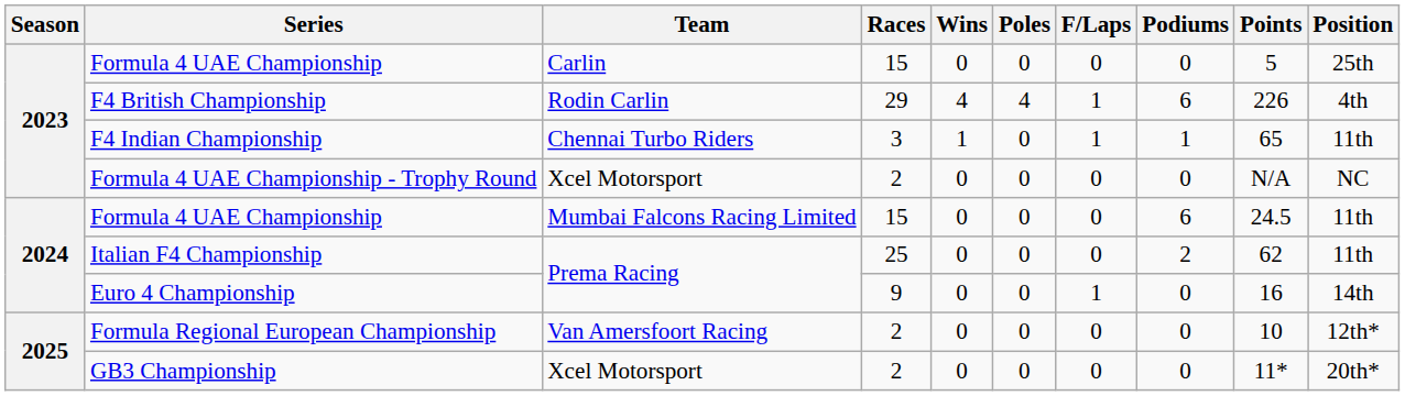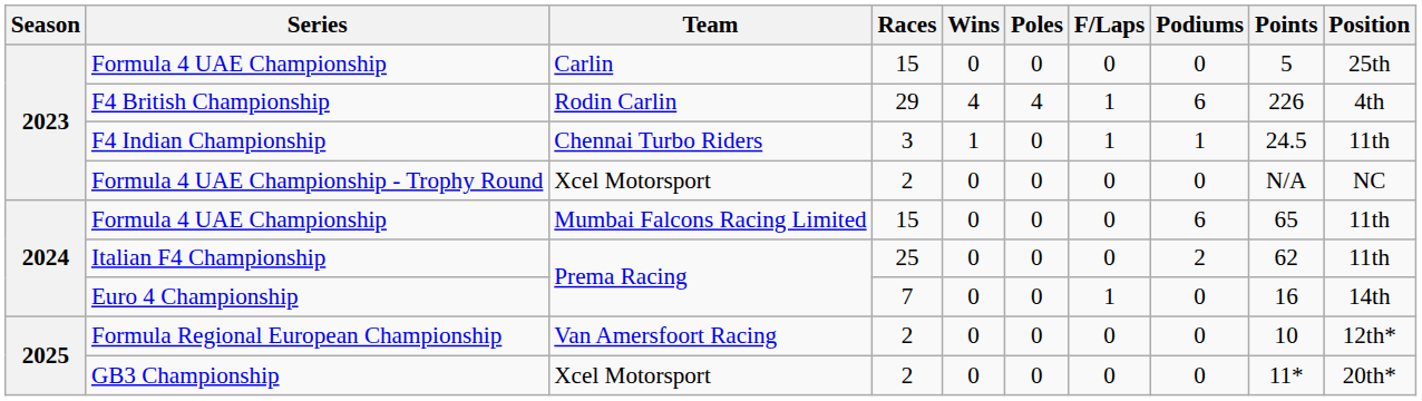 <table class="wikitable" style="font-size: 90%; text-align:center">
 <tr>
 <th>Season</th>
 <th>Series</th>
 <th>Team</th>
 <th>Races</th>
 <th>Wins</th>
 <th>Poles</th>
 <th>F/Laps</th>
 <th>Podiums</th>
 <th>Points</th>
 <th>Position</th>
 </tr>
 <tr>
 <th rowspan="4">2023</th>
 <td align="left"><a href='#'>Formula 4 UAE Championship</a></td>
 <td align="left"><a href='#'>Carlin</a></td>
 <td>15</td>
 <td>0</td>
 <td>0</td>
 <td>0</td>
 <td>0</td>
 <td>5</td>
 <td>25th</td>
 </tr>
 <tr>
 <td align="left"><a href='#'>F4 British Championship</a></td>
 <td align="left"><a href='#'>Rodin Carlin</a></td>
 <td>29</td>
 <td>4</td>
 <td>4</td>
 <td>1</td>
 <td>6</td>
 <td>226</td>
 <td>4th</td>
 </tr>
 <tr>
 <td align=left><a href='#'>F4 Indian Championship</a></td>
 <td align=left><a href='#'>Chennai Turbo Riders</a></td>
 <td>3</td>
 <td>1</td>
 <td>0</td>
 <td>1</td>
 <td>1</td>
-<td>65</td>
+<td>24.5</td>
 <td>11th</td>
 </tr>
 <tr>
 <td align="left"><a href='#'>Formula 4 UAE Championship - Trophy Round</a></td>
 <td align="left">Xcel Motorsport</td>
 <td>2</td>
 <td>0</td>
 <td>0</td>
 <td>0</td>
 <td>0</td>
 <td>N/A</td>
 <td>NC</td>
 </tr>
 <tr>
 <th rowspan="3">2024</th>
 <td align="left"><a href='#'>Formula 4 UAE Championship</a></td>
 <td align="left"><a href='#'>Mumbai Falcons Racing Limited</a></td>
 <td>15</td>
 <td>0</td>
 <td>0</td>
 <td>0</td>
 <td>6</td>
-<td>24.5</td>
+<td>65</td>
 <td>11th</td>
 </tr>
 <tr>
 <td align="left"><a href='#'>Italian F4 Championship</a></td>
 <td rowspan="2" align="left"><a href='#'>Prema Racing</a></td>
 <td>25</td>
 <td>0</td>
 <td>0</td>
 <td>0</td>
 <td>2</td>
 <td>62</td>
 <td>11th</td>
 </tr>
 <tr>
 <td align="left"><a href='#'>Euro 4 Championship</a></td>
-<td>9</td>
+<td>7</td>
 <td>0</td>
 <td>0</td>
 <td>1</td>
 <td>0</td>
 <td>16</td>
 <td>14th</td>
 </tr>
 <tr>
 <th rowspan="2">2025</th>
 <td align=left><a href='#'>Formula Regional European Championship</a></td>
 <td align=left><a href='#'>Van Amersfoort Racing</a></td>
 <td>2</td>
 <td>0</td>
 <td>0</td>
 <td>0</td>
 <td>0</td>
 <td>10</td>
 <td>12th*</td>
 </tr>
 <tr>
 <td align=left><a href='#'>GB3 Championship</a></td>
 <td align=left>Xcel Motorsport</td>
 <td>2</td>
 <td>0</td>
 <td>0</td>
 <td>0</td>
 <td>0</td>
 <td>11*</td>
 <td>20th*</td>
 </tr>
 </table>
